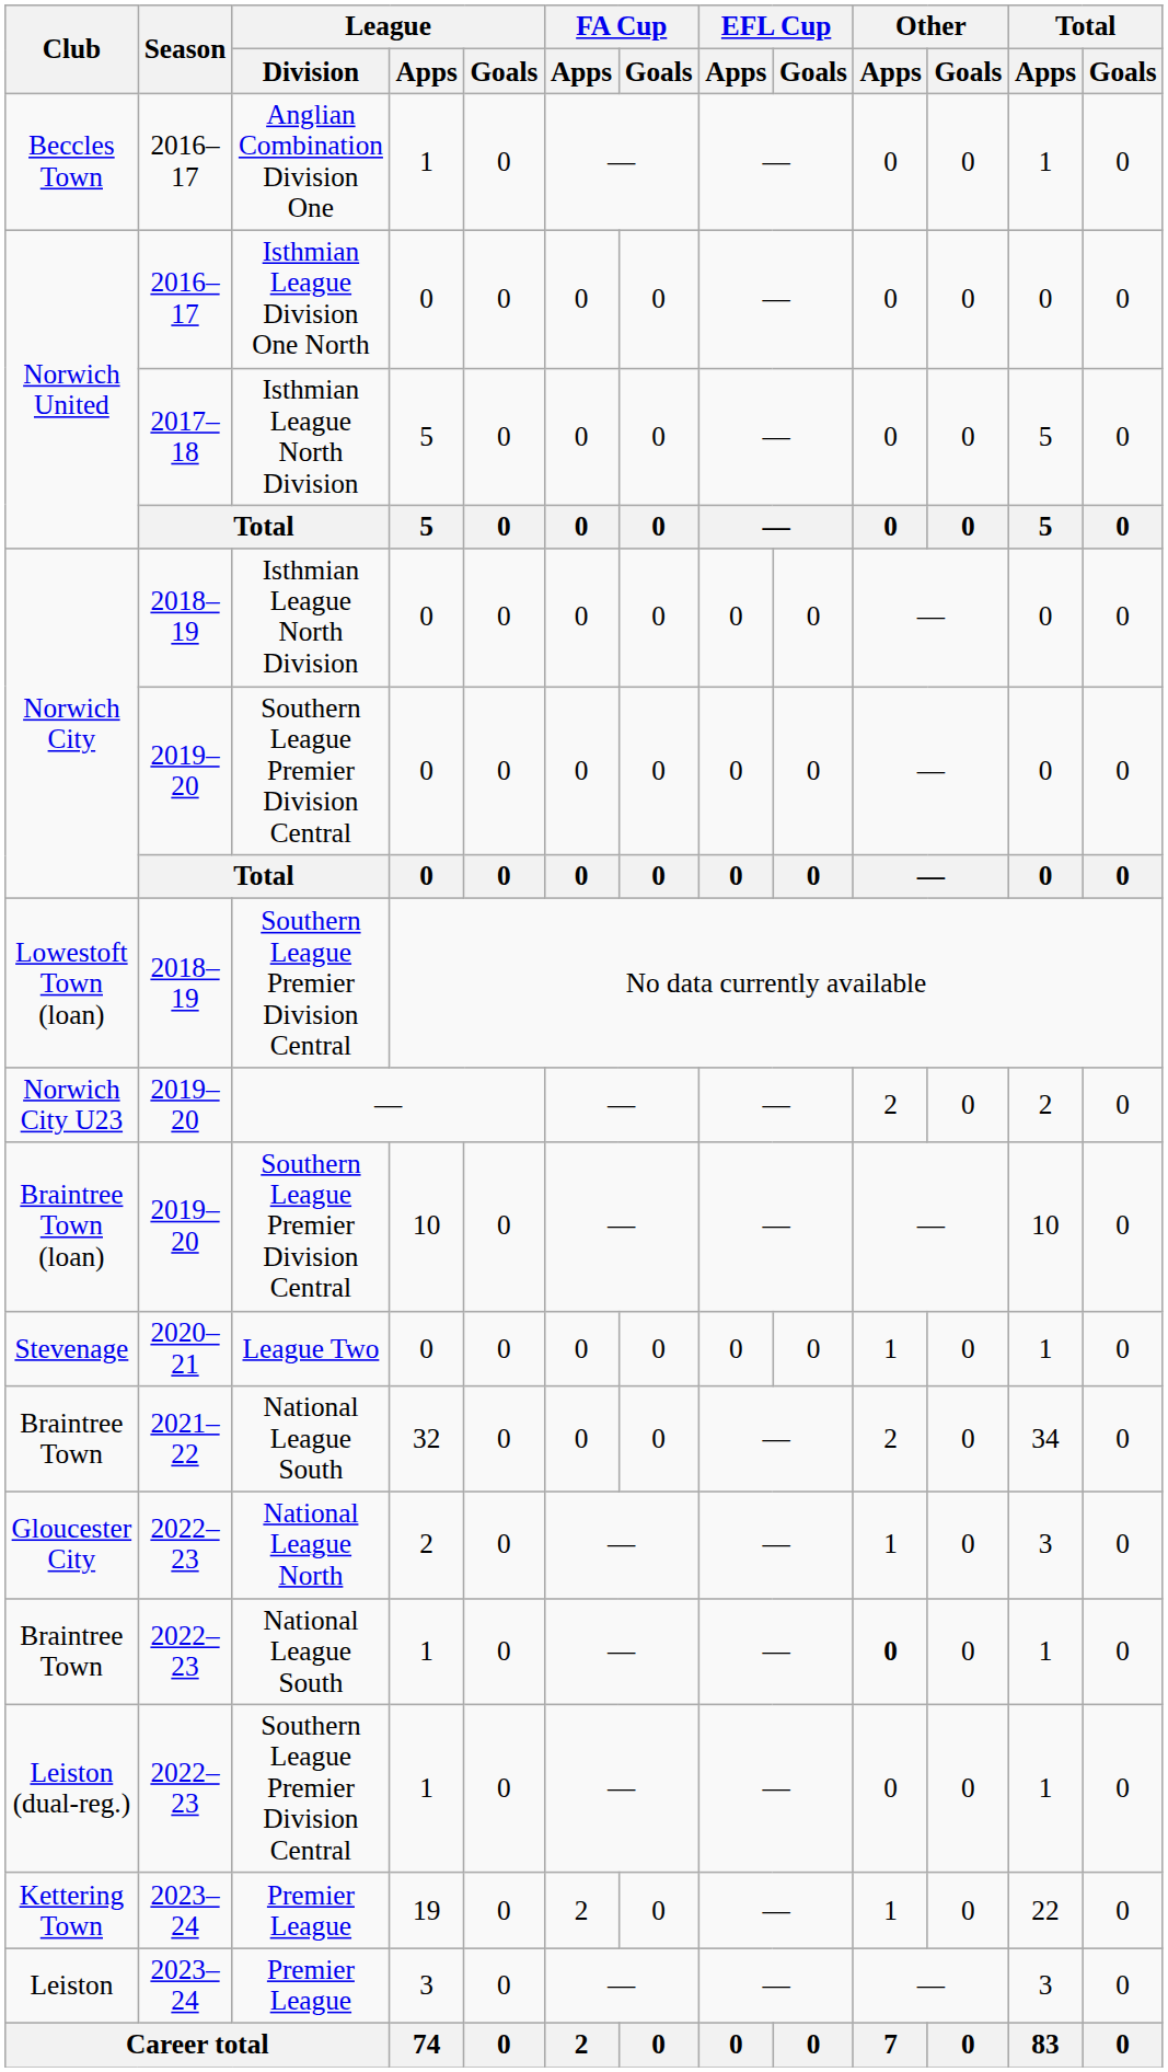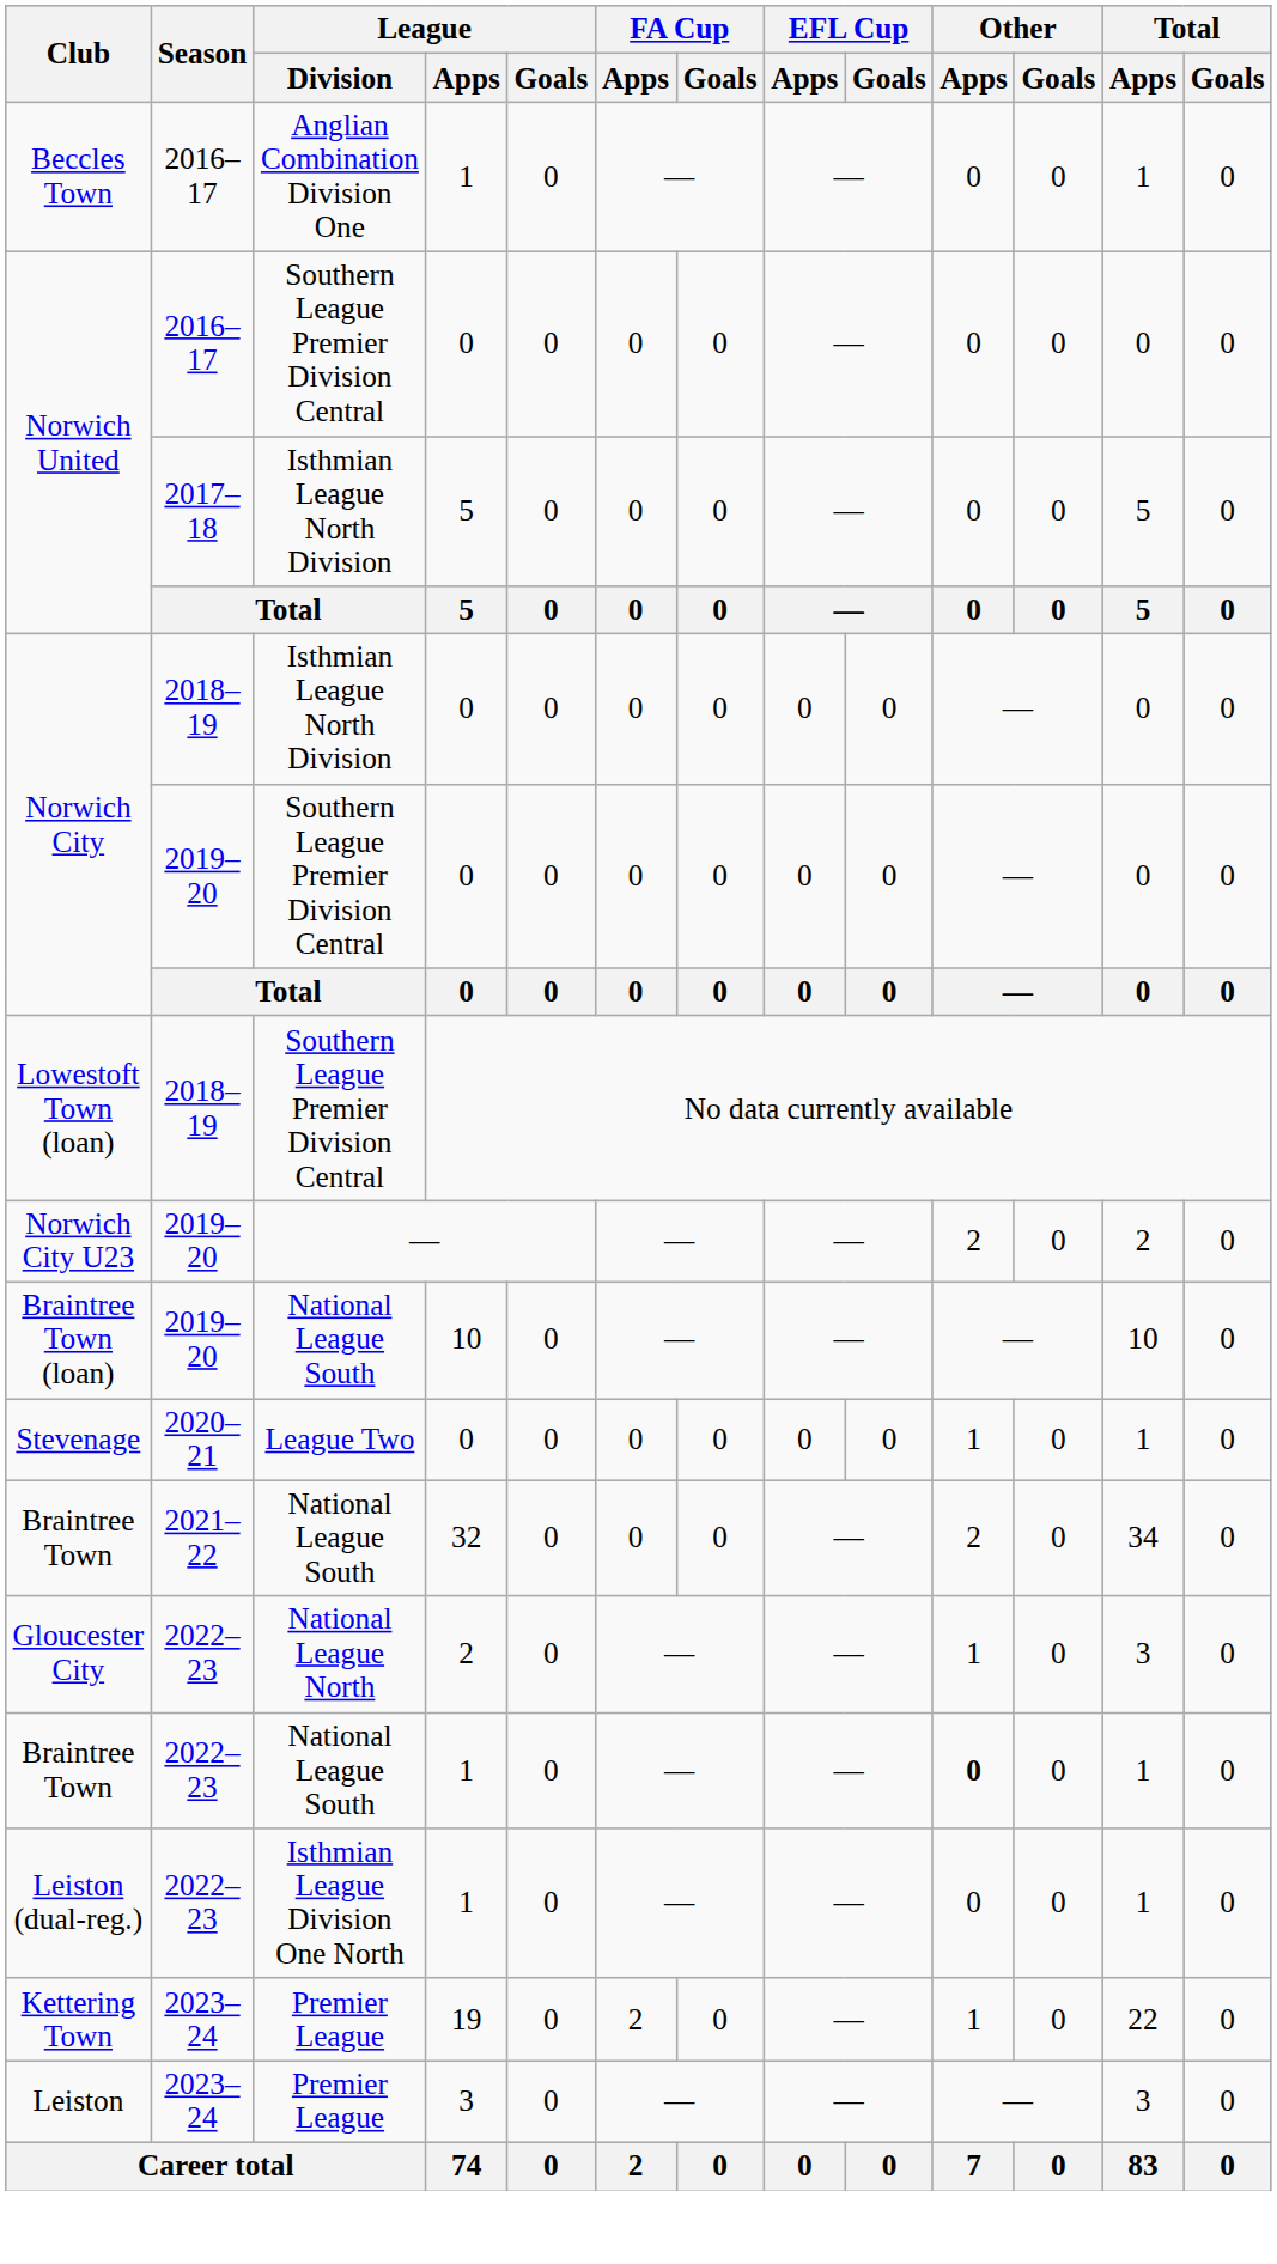 <table class="wikitable" style="text-align:center">
 <tr>
 <th rowspan="2">Club</th>
 <th rowspan="2">Season</th>
 <th colspan="3">League</th>
 <th colspan="2"><a href='#'>FA Cup</a></th>
 <th colspan="2"><a href='#'>EFL Cup</a></th>
 <th colspan="2">Other</th>
 <th colspan="2">Total</th>
 </tr>
 <tr>
 <th>Division</th>
 <th>Apps</th>
 <th>Goals</th>
 <th>Apps</th>
 <th>Goals</th>
 <th>Apps</th>
 <th>Goals</th>
 <th>Apps</th>
 <th>Goals</th>
 <th>Apps</th>
 <th>Goals</th>
 </tr>
 <tr>
 <td><a href='#'>Beccles Town</a></td>
 <td>2016–17</td>
 <td><a href='#'>Anglian Combination</a> Division One</td>
 <td>1</td>
 <td>0</td>
 <td colspan="2">—</td>
 <td colspan="2">—</td>
 <td>0</td>
 <td>0</td>
 <td>1</td>
 <td>0</td>
 </tr>
 <tr>
 <td rowspan="3"><a href='#'>Norwich United</a></td>
 <td><a href='#'>2016–17</a></td>
-<td><a href='#'>Isthmian League</a> Division One North</td>
+<td>Southern League Premier Division Central</td>
 <td>0</td>
 <td>0</td>
 <td>0</td>
 <td>0</td>
 <td colspan="2">—</td>
 <td>0</td>
 <td>0</td>
 <td>0</td>
 <td>0</td>
 </tr>
 <tr>
 <td><a href='#'>2017–18</a></td>
 <td>Isthmian League North Division</td>
 <td>5</td>
 <td>0</td>
 <td>0</td>
 <td>0</td>
 <td colspan="2">—</td>
 <td>0</td>
 <td>0</td>
 <td>5</td>
 <td>0</td>
 </tr>
 <tr>
 <th colspan=2>Total</th>
 <th>5</th>
 <th>0</th>
 <th>0</th>
 <th>0</th>
 <th colspan="2">—</th>
 <th>0</th>
 <th>0</th>
 <th>5</th>
 <th>0</th>
 </tr>
 <tr>
 <td rowspan="3"><a href='#'>Norwich City</a></td>
 <td><a href='#'>2018–19</a></td>
 <td>Isthmian League North Division</td>
 <td>0</td>
 <td>0</td>
 <td>0</td>
 <td>0</td>
 <td>0</td>
 <td>0</td>
 <td colspan="2">—</td>
 <td>0</td>
 <td>0</td>
 </tr>
 <tr>
 <td><a href='#'>2019–20</a></td>
 <td>Southern League Premier Division Central</td>
 <td>0</td>
 <td>0</td>
 <td>0</td>
 <td>0</td>
 <td>0</td>
 <td>0</td>
 <td colspan="2">—</td>
 <td>0</td>
 <td>0</td>
 </tr>
 <tr>
 <th colspan=2>Total</th>
 <th>0</th>
 <th>0</th>
 <th>0</th>
 <th>0</th>
 <th>0</th>
 <th>0</th>
 <th colspan="2">—</th>
 <th>0</th>
 <th>0</th>
 </tr>
 <tr>
 <td><a href='#'>Lowestoft Town</a> (loan)</td>
 <td><a href='#'>2018–19</a></td>
 <td><a href='#'>Southern League</a> Premier Division Central</td>
 <td colspan="10">No data currently available</td>
 </tr>
 <tr>
 <td><a href='#'>Norwich City U23</a></td>
 <td><a href='#'>2019–20</a></td>
 <td colspan="3">—</td>
 <td colspan="2">—</td>
 <td colspan="2">—</td>
 <td>2</td>
 <td>0</td>
 <td>2</td>
 <td>0</td>
 </tr>
 <tr>
 <td><a href='#'>Braintree Town</a> (loan)</td>
 <td><a href='#'>2019–20</a></td>
-<td><a href='#'>Southern League</a> Premier Division Central</td>
+<td><a href='#'>National League South</a></td>
 <td>10</td>
 <td>0</td>
 <td colspan="2">—</td>
 <td colspan="2">—</td>
 <td colspan="2">—</td>
 <td>10</td>
 <td>0</td>
 </tr>
 <tr>
 <td rowspan="1"><a href='#'>Stevenage</a></td>
 <td><a href='#'>2020–21</a></td>
 <td><a href='#'>League Two</a></td>
 <td>0</td>
 <td>0</td>
 <td>0</td>
 <td>0</td>
 <td>0</td>
 <td>0</td>
 <td>1</td>
 <td>0</td>
 <td>1</td>
 <td>0</td>
 </tr>
 <tr>
 <td>Braintree Town</td>
 <td><a href='#'>2021–22</a></td>
 <td>National League South</td>
 <td>32</td>
 <td>0</td>
 <td>0</td>
 <td>0</td>
 <td colspan="2">—</td>
 <td>2</td>
 <td>0</td>
 <td>34</td>
 <td>0</td>
 </tr>
 <tr>
 <td><a href='#'>Gloucester City</a></td>
 <td><a href='#'>2022–23</a></td>
 <td><a href='#'>National League North</a></td>
 <td>2</td>
 <td>0</td>
 <td colspan="2">—</td>
 <td colspan="2">—</td>
 <td>1</td>
 <td>0</td>
 <td>3</td>
 <td>0</td>
 </tr>
 <tr>
 <td>Braintree Town</td>
 <td><a href='#'>2022–23</a></td>
 <td>National League South</td>
 <td>1</td>
 <td>0</td>
 <td colspan="2">—</td>
 <td colspan="2">—</td>
 <td><strong>0</strong></td>
 <td>0</td>
 <td>1</td>
 <td>0</td>
 </tr>
 <tr>
 <td><a href='#'>Leiston</a> (dual-reg.)</td>
 <td><a href='#'>2022–23</a></td>
-<td>Southern League Premier Division Central</td>
+<td><a href='#'>Isthmian League</a> Division One North</td>
 <td>1</td>
 <td>0</td>
 <td colspan="2">—</td>
 <td colspan="2">—</td>
 <td>0</td>
 <td>0</td>
 <td>1</td>
 <td>0</td>
 </tr>
 <tr>
 <td><a href='#'>Kettering Town</a></td>
 <td><a href='#'>2023–24</a></td>
 <td><a href='#'>Premier League</a></td>
 <td>19</td>
 <td>0</td>
 <td>2</td>
 <td>0</td>
 <td colspan="2">—</td>
 <td>1</td>
 <td>0</td>
 <td>22</td>
 <td>0</td>
 </tr>
 <tr>
 <td>Leiston</td>
 <td><a href='#'>2023–24</a></td>
 <td><a href='#'>Premier League</a></td>
 <td>3</td>
 <td>0</td>
 <td colspan="2">—</td>
 <td colspan="2">—</td>
 <td colspan="2">—</td>
 <td>3</td>
 <td>0</td>
 </tr>
 <tr>
 <th colspan=3>Career total</th>
 <th>74</th>
 <th>0</th>
 <th>2</th>
 <th>0</th>
 <th>0</th>
 <th>0</th>
 <th>7</th>
 <th>0</th>
 <th>83</th>
 <th>0</th>
 </tr>
 </table>
